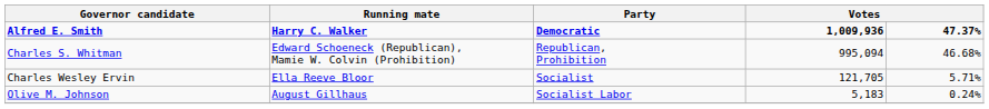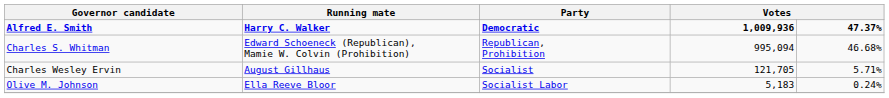 <table class=wikitable>
 <tr bgcolor=lightgrey>
 <th width="20%">Governor candidate</th>
 <th width="20%">Running mate</th>
 <th width="16%">Party</th>
 <th width="18%" colspan="2">Votes</th>
 </tr>
 <tr>
 <td><strong><a href='#'>Alfred E. Smith</a></strong></td>
 <td><strong><a href='#'>Harry C. Walker</a></strong></td>
 <td><strong><a href='#'>Democratic</a></strong></td>
 <td align="right"><strong>1,009,936</strong></td>
 <td align="right"><strong>47.37%</strong></td>
 </tr>
 <tr>
 <td><a href='#'>Charles S. Whitman</a></td>
 <td><a href='#'>Edward Schoeneck</a> (Republican), <br> Mamie W. Colvin (Prohibition)</td>
 <td><a href='#'>Republican</a>, <br> <a href='#'>Prohibition</a></td>
 <td align="right">995,094</td>
 <td align="right">46.68%</td>
 </tr>
 <tr>
 <td>Charles Wesley Ervin</td>
-<td><a href='#'>Ella Reeve Bloor</a></td>
+<td><a href='#'>August Gillhaus</a></td>
 <td><a href='#'>Socialist</a></td>
 <td align="right">121,705</td>
 <td align="right">5.71%</td>
 </tr>
 <tr>
 <td><a href='#'>Olive M. Johnson</a></td>
-<td><a href='#'>August Gillhaus</a></td>
+<td><a href='#'>Ella Reeve Bloor</a></td>
 <td><a href='#'>Socialist Labor</a></td>
 <td align="right">5,183</td>
 <td align="right">0.24%</td>
 </tr>
 <tr>
 </tr>
 </table>
